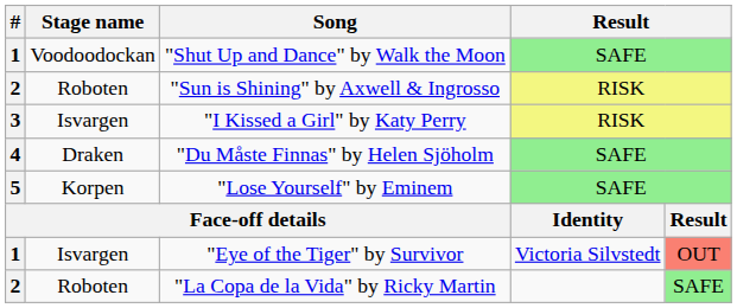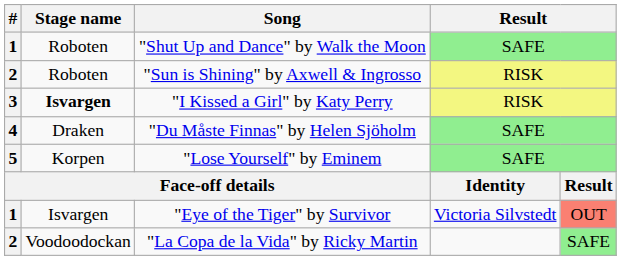 <table class="wikitable plainrowheaders" style="text-align: center;">
 <tr>
 <th>#</th>
 <th>Stage name</th>
 <th>Song</th>
 <th colspan=2>Result</th>
 </tr>
 <tr>
 <th>1</th>
-<td>Voodoodockan</td>
+<td>Roboten</td>
 <td>"<a href='#'>Shut Up and Dance</a>" by <a href='#'>Walk the Moon</a></td>
 <td colspan=2 bgcolor=lightgreen>SAFE</td>
 </tr>
 <tr>
 <th>2</th>
 <td>Roboten</td>
 <td>"<a href='#'>Sun is Shining</a>" by <a href='#'>Axwell & Ingrosso</a></td>
 <td colspan=2 bgcolor=#F3F781>RISK</td>
 </tr>
 <tr>
 <th>3</th>
-<td>Isvargen</td>
+<td><strong>Isvargen</strong></td>
 <td>"<a href='#'>I Kissed a Girl</a>" by <a href='#'>Katy Perry</a></td>
 <td colspan=2 bgcolor=#F3F781>RISK</td>
 </tr>
 <tr>
 <th>4</th>
 <td>Draken</td>
 <td>"<a href='#'>Du Måste Finnas</a>" by <a href='#'>Helen Sjöholm</a></td>
 <td colspan=2 bgcolor=lightgreen>SAFE</td>
 </tr>
 <tr>
 <th>5</th>
 <td>Korpen</td>
 <td>"<a href='#'>Lose Yourself</a>" by <a href='#'>Eminem</a></td>
 <td colspan=2 bgcolor=lightgreen>SAFE</td>
 </tr>
 <tr>
 <th colspan="3">Face-off details</th>
 <th>Identity</th>
 <th>Result</th>
 </tr>
 <tr>
 <th>1</th>
 <td>Isvargen</td>
 <td>"<a href='#'>Eye of the Tiger</a>" by <a href='#'>Survivor</a></td>
 <td><a href='#'>Victoria Silvstedt</a></td>
 <td bgcolor=salmon>OUT</td>
 </tr>
 <tr>
 <th>2</th>
-<td>Roboten</td>
+<td>Voodoodockan</td>
 <td>"<a href='#'>La Copa de la Vida</a>" by <a href='#'>Ricky Martin</a></td>
 <td></td>
 <td bgcolor=lightgreen>SAFE</td>
 </tr>
 </table>
